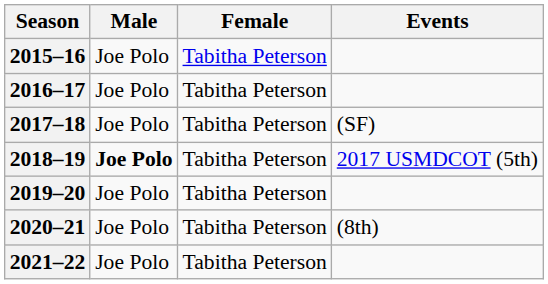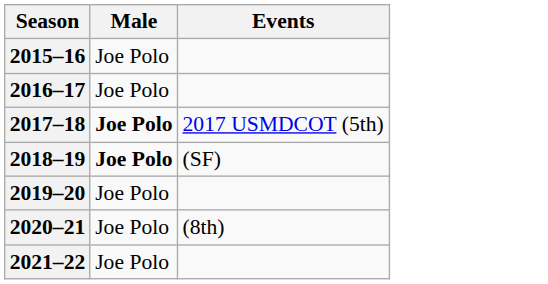 <table class="wikitable">
 <tr>
 <th scope="col">Season</th>
 <th scope="col">Male</th>
-<th scope="col">Female</th>
 <th scope="col">Events</th>
 </tr>
 <tr>
 <th scope="row">2015–16</th>
 <td>Joe Polo</td>
-<td><a href='#'>Tabitha Peterson</a></td>
 <td> </td>
 </tr>
 <tr>
 <th scope="row">2016–17</th>
 <td>Joe Polo</td>
-<td>Tabitha Peterson</td>
 <td> </td>
 </tr>
 <tr>
 <th scope="row">2017–18</th>
-<td>Joe Polo</td>
-<td>Tabitha Peterson</td>
-<td> (SF)</td>
+<td><strong>Joe Polo</strong></td>
+<td><a href='#'>2017 USMDCOT</a> (5th)</td>
 </tr>
 <tr>
 <th scope="row">2018–19</th>
 <td><strong>Joe Polo</strong></td>
-<td>Tabitha Peterson</td>
-<td><a href='#'>2017 USMDCOT</a> (5th)</td>
+<td> (SF)</td>
 </tr>
 <tr>
 <th scope="row">2019–20</th>
 <td>Joe Polo</td>
-<td>Tabitha Peterson</td>
 <td> </td>
 </tr>
 <tr>
 <th scope="row">2020–21</th>
 <td>Joe Polo</td>
-<td>Tabitha Peterson</td>
 <td> (8th)</td>
 </tr>
 <tr>
 <th scope="row">2021–22</th>
 <td>Joe Polo</td>
-<td>Tabitha Peterson</td>
 <td></td>
 </tr>
 </table>
